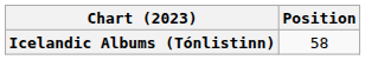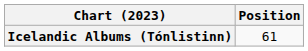 <table class="wikitable plainrowheaders" style="text-align:center">
 <tr>
 <th scope="col">Chart (2023)</th>
 <th scope="col">Position</th>
 </tr>
 <tr>
 <th scope="row">Icelandic Albums (Tónlistinn)</th>
-<td>58</td>
+<td>61</td>
 </tr>
 </table>
